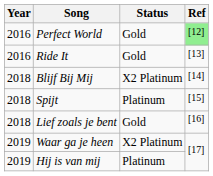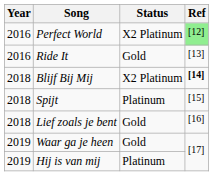 <table class="wikitable">
 <tr>
 <th>Year</th>
 <th>Song</th>
 <th>Status</th>
 <th>Ref</th>
 </tr>
 <tr>
 <td>2016</td>
 <td><em>Perfect World</em></td>
-<td>Gold</td>
+<td>X2 Platinum</td>
 <td style="background: lightgreen;"><sup>[12]</sup></td>
 </tr>
 <tr>
 <td>2016</td>
 <td><em>Ride It</em></td>
 <td>Gold</td>
 <td><sup>[13]</sup></td>
 </tr>
 <tr>
 <td>2018</td>
 <td><em>Blijf Bij Mij</em></td>
 <td>X2 Platinum</td>
-<td><sup>[14]</sup></td>
+<td><strong><sup>[14]</sup></strong></td>
 </tr>
 <tr>
 <td>2018</td>
 <td><em>Spijt</em></td>
 <td>Platinum</td>
 <td><sup>[15]</sup></td>
 </tr>
 <tr>
 <td>2018</td>
 <td><em>Lief zoals je bent</em></td>
 <td>Gold</td>
 <td><sup>[16]</sup></td>
 </tr>
 <tr>
 <td>2019</td>
 <td><em>Waar ga je heen</em></td>
-<td>X2 Platinum</td>
+<td>Gold</td>
 <td rowspan="2"><sup>[17]</sup></td>
 </tr>
 <tr>
 <td>2019</td>
 <td><em>Hij is van mij</em></td>
 <td>Platinum</td>
 </tr>
 </table>
